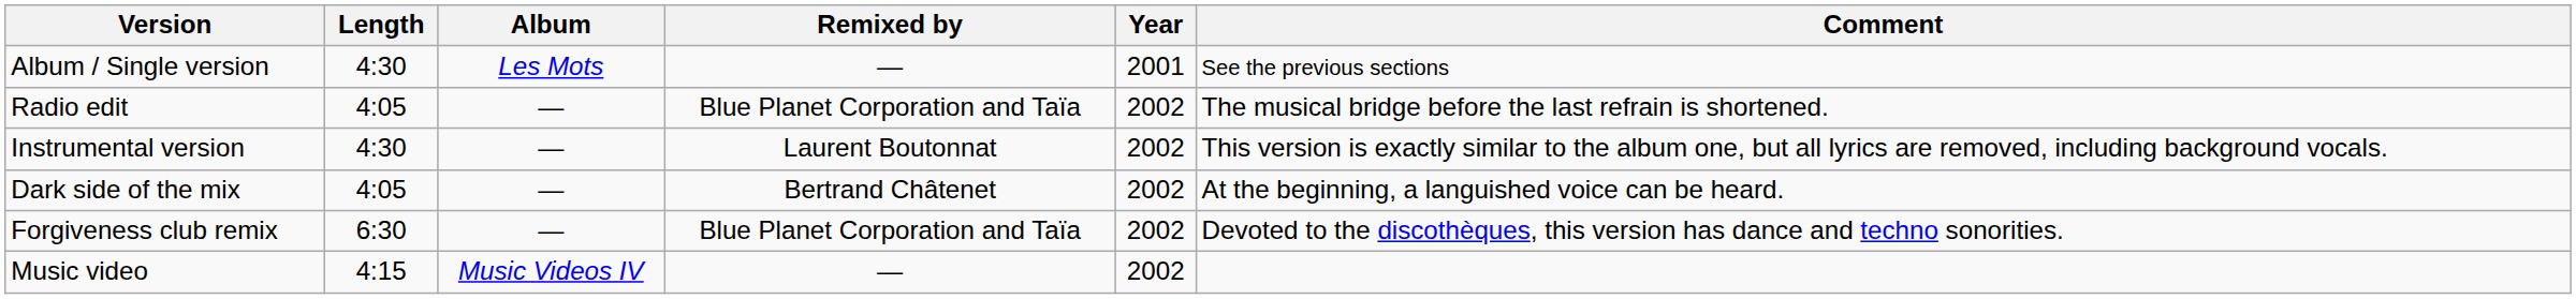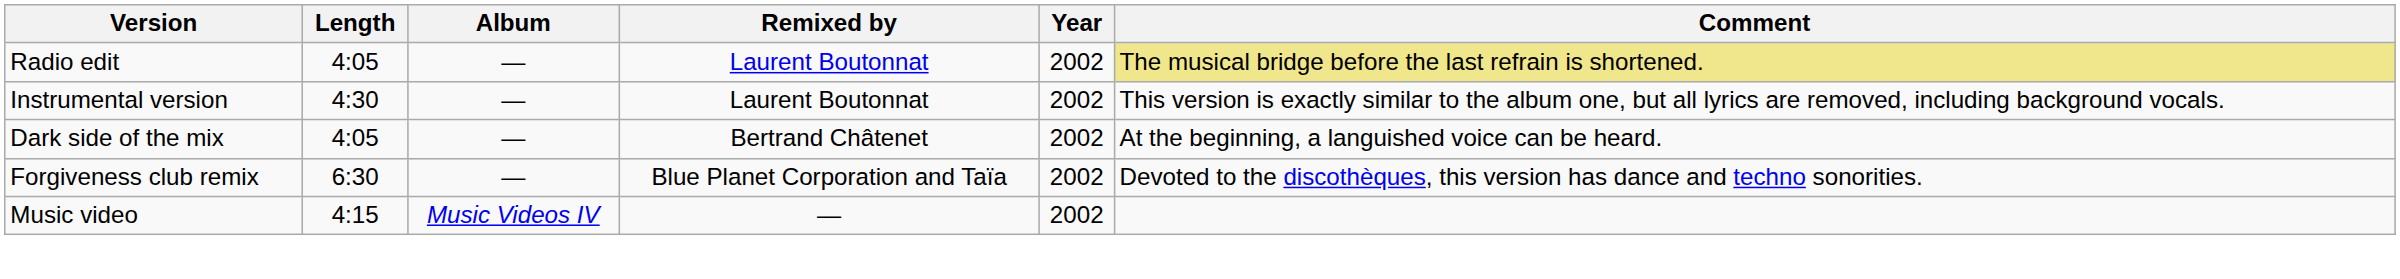 <table class="wikitable" width="100%" border="1">
 <tr>
 <th>Version</th>
 <th>Length</th>
 <th>Album</th>
 <th>Remixed by</th>
 <th>Year</th>
 <th>Comment</th>
 </tr>
 <tr>
-<td>Album / Single version</td>
-<td align="center">4:30</td>
-<td align="center"><em><a href='#'>Les Mots</a></em></td>
-<td align="center">—</td>
-<td align="center">2001</td>
-<td><small>See the previous sections</small></td>
-</tr>
-<tr>
 <td>Radio edit</td>
 <td align="center">4:05</td>
 <td align="center">—</td>
-<td align="center">Blue Planet Corporation and Taïa</td>
+<td align="center"><a href='#'>Laurent Boutonnat</a></td>
 <td align="center">2002</td>
-<td>The musical bridge before the last refrain is shortened.</td>
+<td style="background: khaki;">The musical bridge before the last refrain is shortened.</td>
 </tr>
 <tr>
 <td>Instrumental version</td>
 <td align="center">4:30</td>
 <td align="center">—</td>
 <td align="center">Laurent Boutonnat</td>
 <td align="center">2002</td>
 <td>This version is exactly similar to the album one, but all lyrics are removed, including background vocals.</td>
 </tr>
 <tr>
 <td>Dark side of the mix</td>
 <td align="center">4:05</td>
 <td align="center">—</td>
 <td align="center">Bertrand Châtenet</td>
 <td align="center">2002</td>
 <td>At the beginning, a languished voice can be heard.</td>
 </tr>
 <tr>
 <td>Forgiveness club remix</td>
 <td align="center">6:30</td>
 <td align="center">—</td>
 <td align="center">Blue Planet Corporation and Taïa</td>
 <td align="center">2002</td>
 <td>Devoted to the <a href='#'>discothèques</a>, this version has dance and <a href='#'>techno</a> sonorities.</td>
 </tr>
 <tr>
 <td>Music video</td>
 <td align="center">4:15</td>
 <td align="center"><em><a href='#'>Music Videos IV</a></em></td>
 <td align="center">—</td>
 <td align="center">2002</td>
 <td></td>
 </tr>
 </table>
